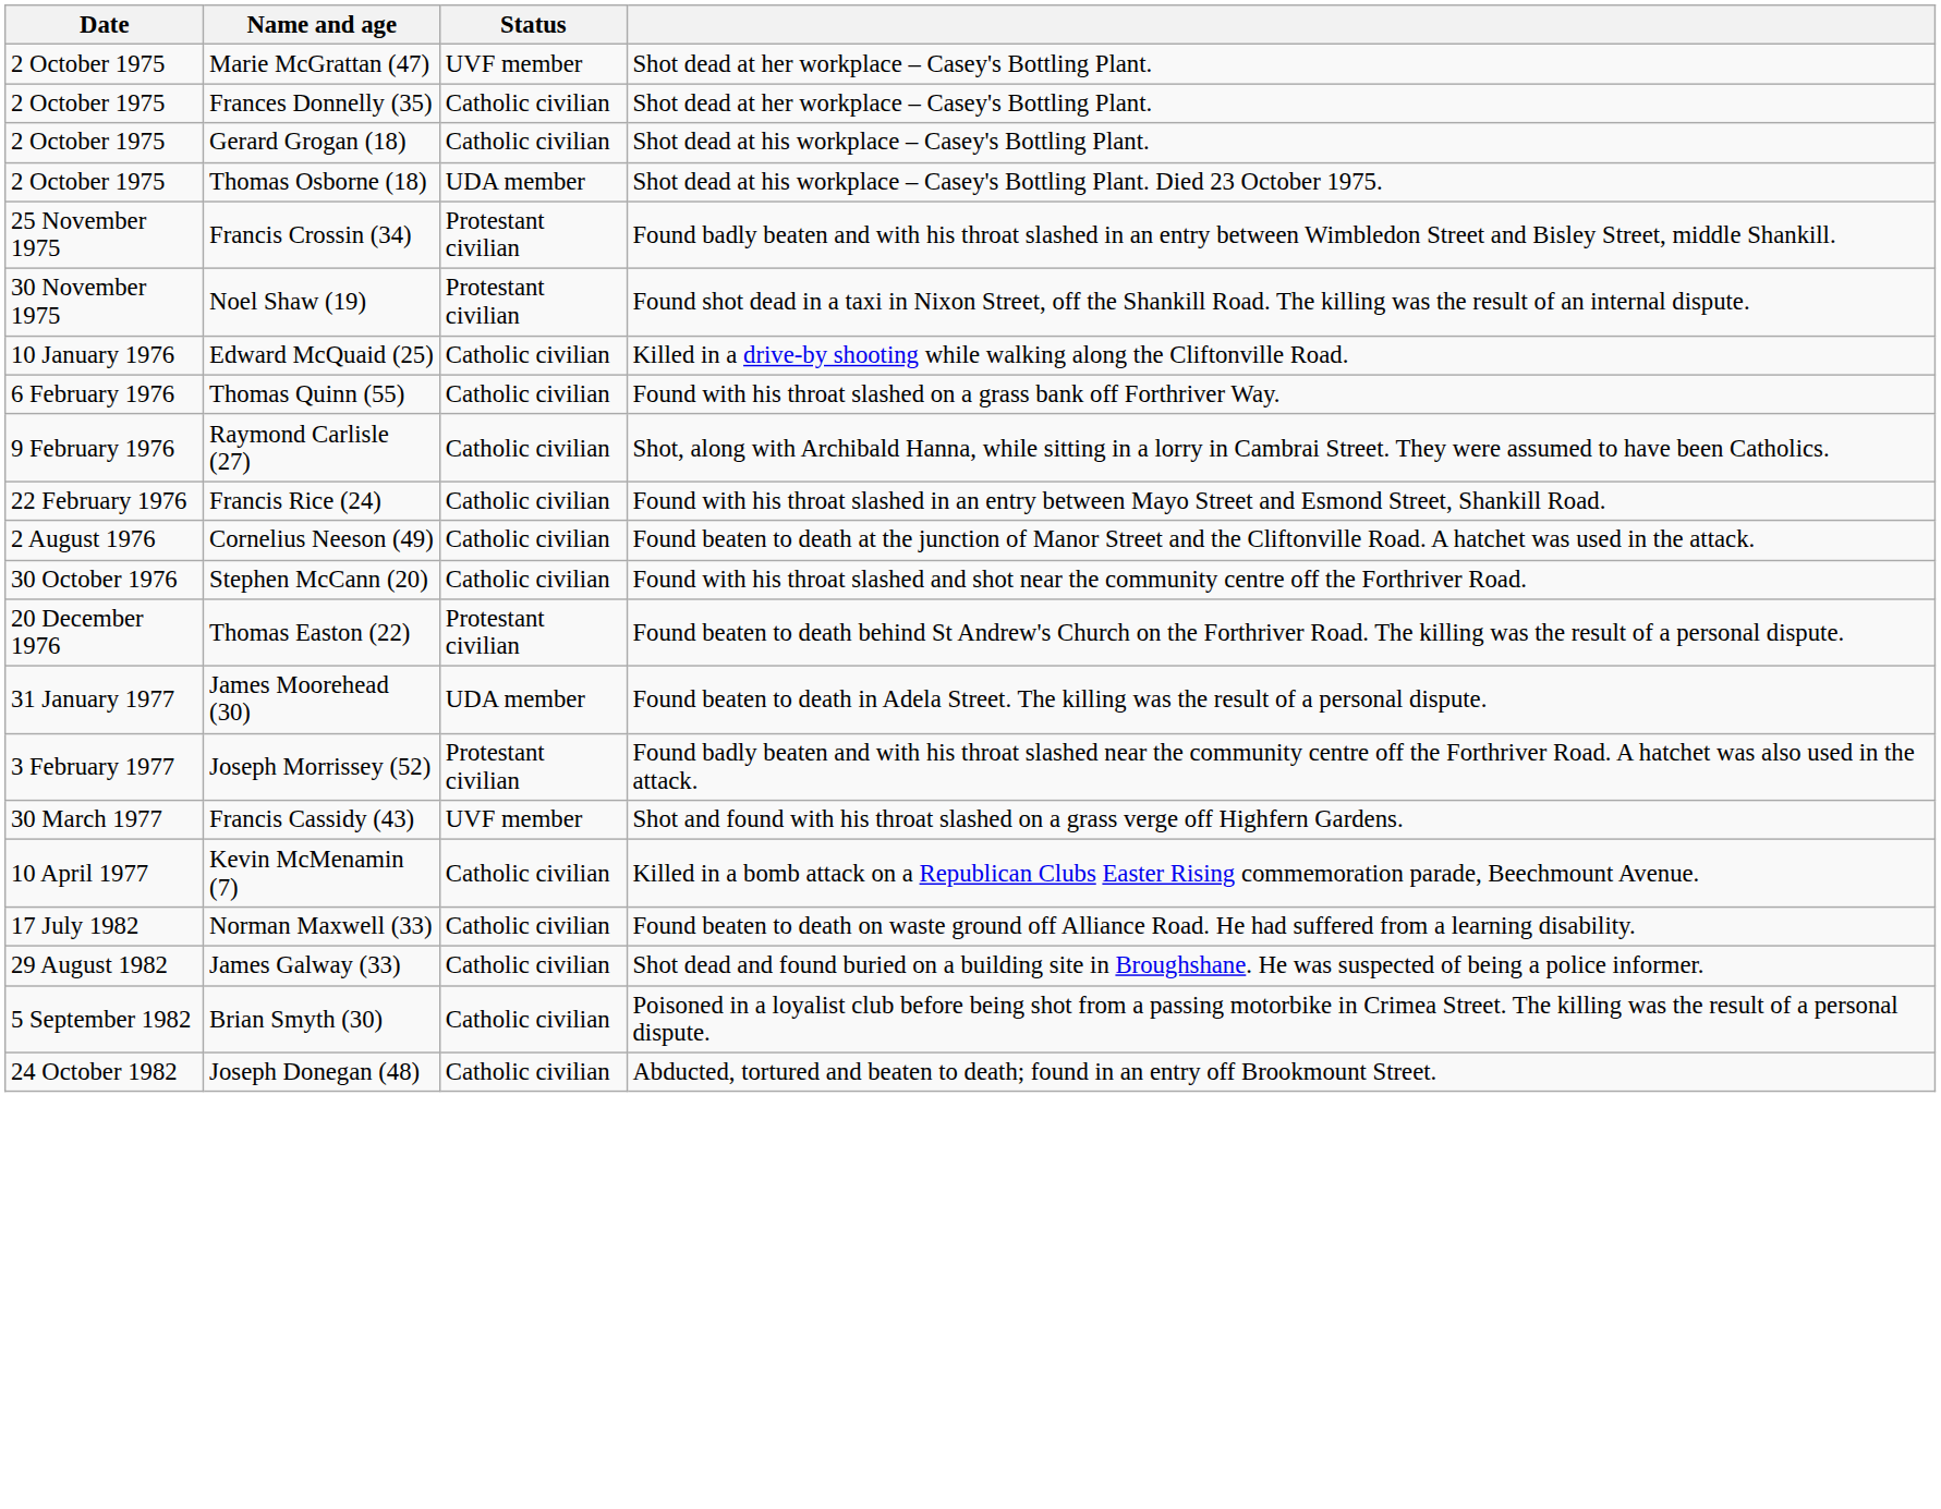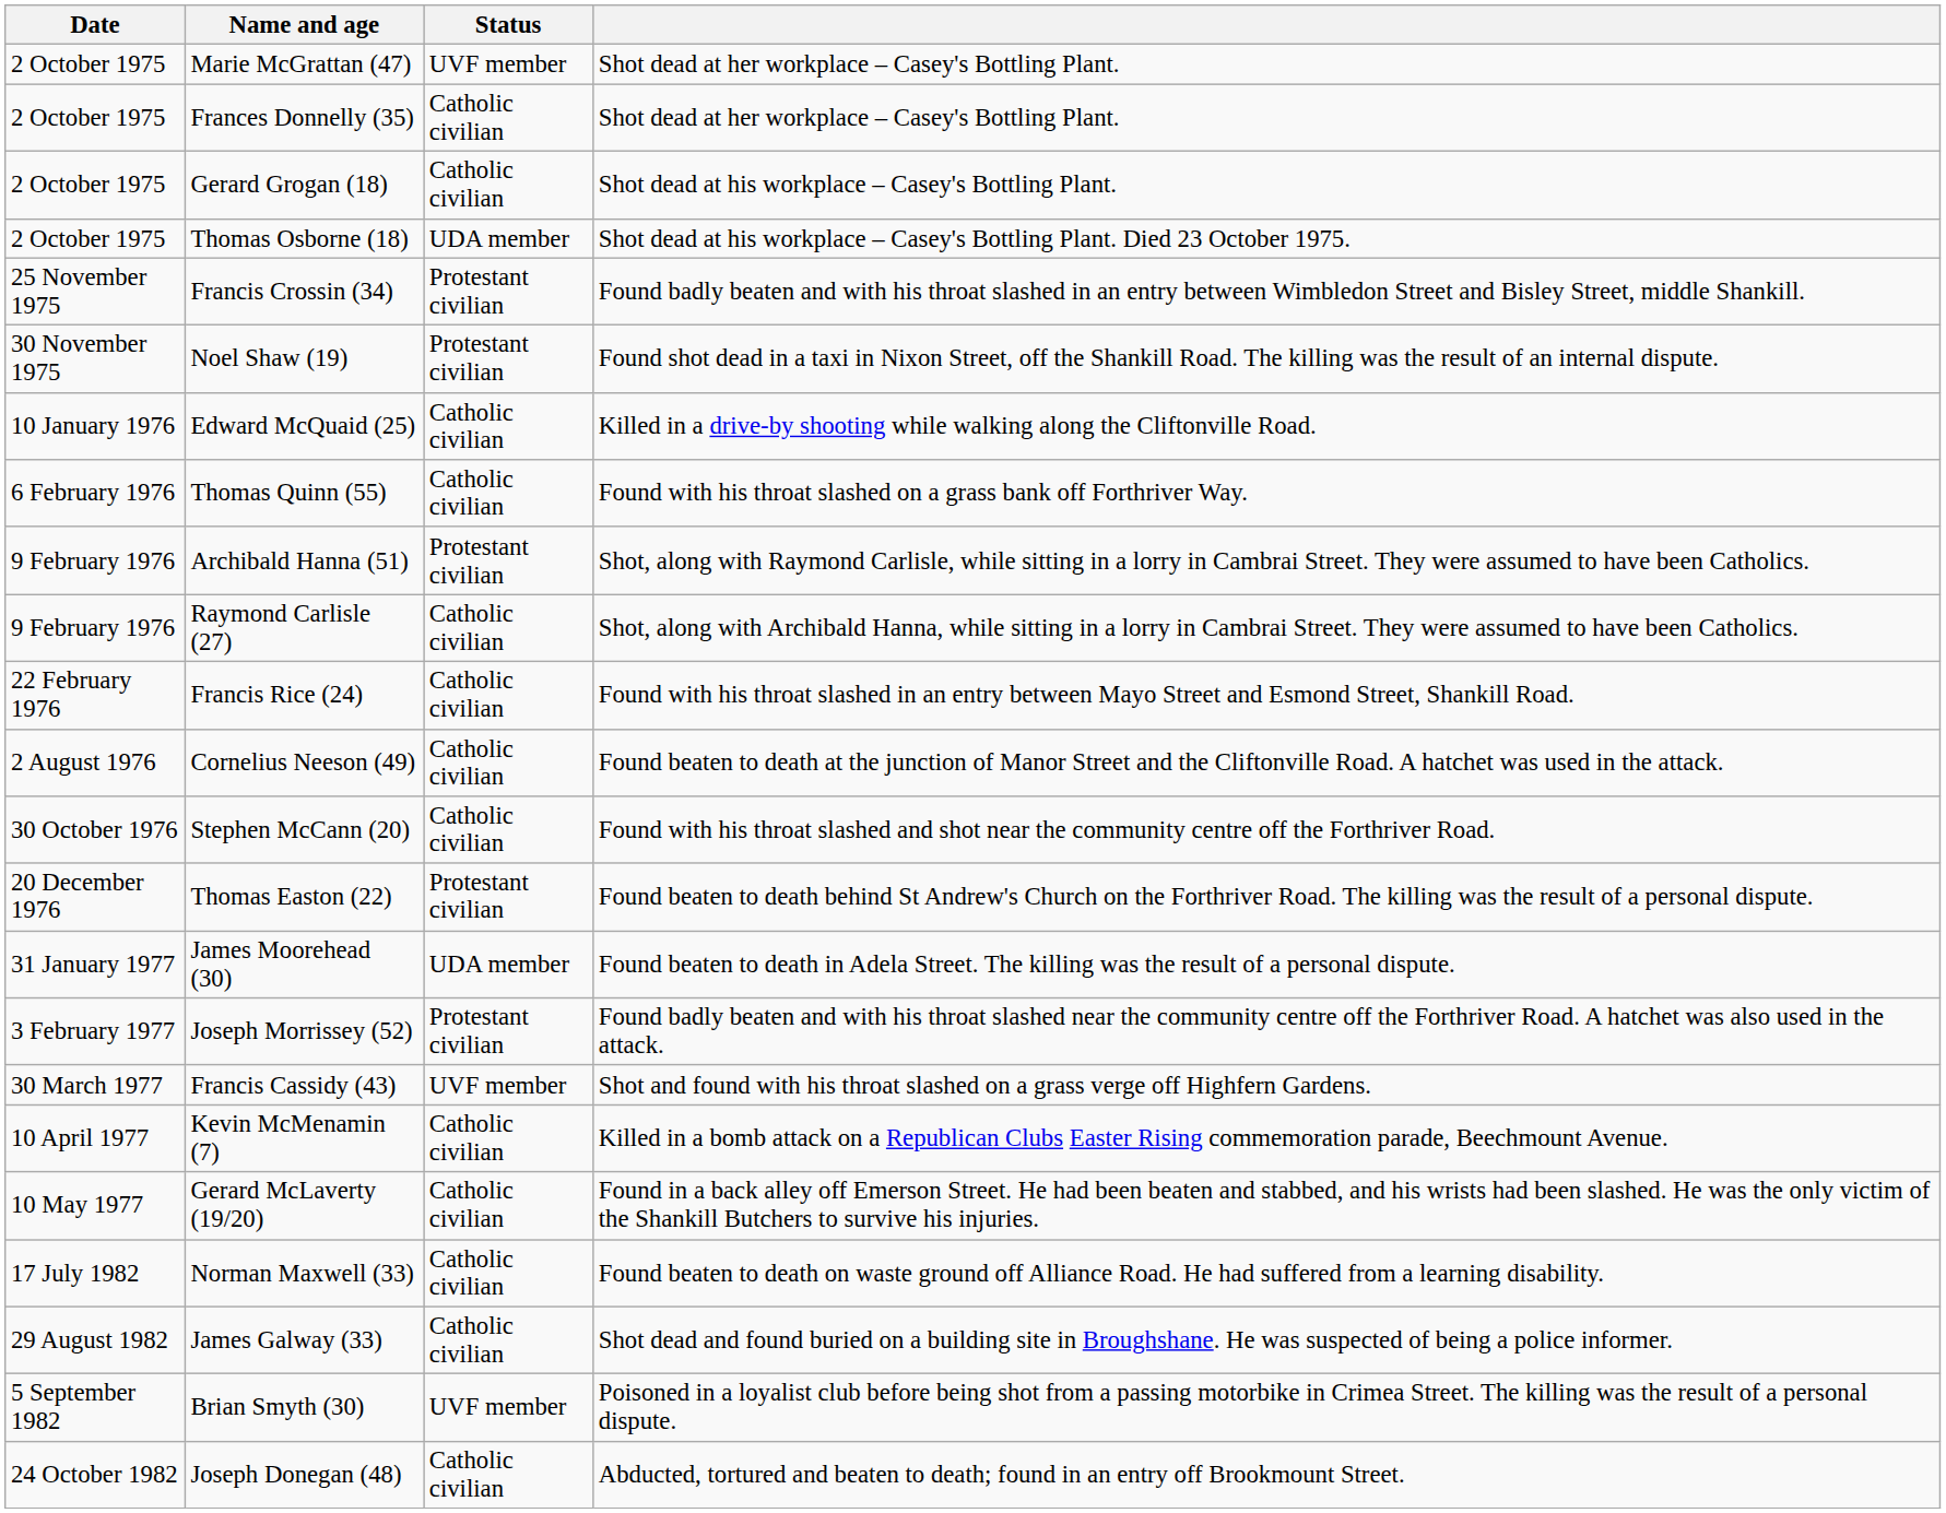 <table class="wikitable sortable">
 <tr>
 <th>Date</th>
 <th>Name and age</th>
 <th>Status</th>
 <th></th>
 </tr>
 <tr>
 <td>2 October 1975</td>
 <td>Marie McGrattan (47)</td>
 <td>UVF member</td>
 <td>Shot dead at her workplace – Casey's Bottling Plant.</td>
 </tr>
 <tr>
 <td>2 October 1975</td>
 <td>Frances Donnelly (35)</td>
 <td>Catholic civilian</td>
 <td>Shot dead at her workplace – Casey's Bottling Plant.</td>
 </tr>
 <tr>
 <td>2 October 1975</td>
 <td>Gerard Grogan (18)</td>
 <td>Catholic civilian</td>
 <td>Shot dead at his workplace – Casey's Bottling Plant.</td>
 </tr>
 <tr>
 <td>2 October 1975</td>
 <td>Thomas Osborne (18)</td>
 <td>UDA member</td>
 <td>Shot dead at his workplace – Casey's Bottling Plant. Died 23 October 1975.</td>
 </tr>
 <tr>
 <td>25 November 1975</td>
 <td>Francis Crossin (34)</td>
 <td>Protestant civilian</td>
 <td>Found badly beaten and with his throat slashed in an entry between Wimbledon Street and Bisley Street, middle Shankill.</td>
 </tr>
 <tr>
 <td>30 November 1975</td>
 <td>Noel Shaw (19)</td>
 <td>Protestant civilian</td>
 <td>Found shot dead in a taxi in Nixon Street, off the Shankill Road. The killing was the result of an internal dispute.</td>
 </tr>
 <tr>
 <td>10 January 1976</td>
 <td>Edward McQuaid (25)</td>
 <td>Catholic civilian</td>
 <td>Killed in a <a href='#'>drive-by shooting</a> while walking along the Cliftonville Road.</td>
 </tr>
 <tr>
 <td>6 February 1976</td>
 <td>Thomas Quinn (55)</td>
 <td>Catholic civilian</td>
 <td>Found with his throat slashed on a grass bank off Forthriver Way.</td>
 </tr>
 <tr>
 <td>9 February 1976</td>
+<td>Archibald Hanna (51)</td>
+<td>Protestant civilian</td>
+<td>Shot, along with Raymond Carlisle, while sitting in a lorry in Cambrai Street. They were assumed to have been Catholics.</td>
+</tr>
+<tr>
+<td>9 February 1976</td>
 <td>Raymond Carlisle (27)</td>
 <td>Catholic civilian</td>
 <td>Shot, along with Archibald Hanna, while sitting in a lorry in Cambrai Street. They were assumed to have been Catholics.</td>
 </tr>
 <tr>
 <td>22 February 1976</td>
 <td>Francis Rice (24)</td>
 <td>Catholic civilian</td>
 <td>Found with his throat slashed in an entry between Mayo Street and Esmond Street, Shankill Road.</td>
 </tr>
 <tr>
 <td>2 August 1976</td>
 <td>Cornelius Neeson (49)</td>
 <td>Catholic civilian</td>
 <td>Found beaten to death at the junction of Manor Street and the Cliftonville Road. A hatchet was used in the attack.</td>
 </tr>
 <tr>
 <td>30 October 1976</td>
 <td>Stephen McCann (20)</td>
 <td>Catholic civilian</td>
 <td>Found with his throat slashed and shot near the community centre off the Forthriver Road.</td>
 </tr>
 <tr>
 <td>20 December 1976</td>
 <td>Thomas Easton (22)</td>
 <td>Protestant civilian</td>
 <td>Found beaten to death behind St Andrew's Church on the Forthriver Road. The killing was the result of a personal dispute.</td>
 </tr>
 <tr>
 <td>31 January 1977</td>
 <td>James Moorehead (30)</td>
 <td>UDA member</td>
 <td>Found beaten to death in Adela Street. The killing was the result of a personal dispute.</td>
 </tr>
 <tr>
 <td>3 February 1977</td>
 <td>Joseph Morrissey (52)</td>
 <td>Protestant civilian</td>
 <td>Found badly beaten and with his throat slashed near the community centre off the Forthriver Road. A hatchet was also used in the attack.</td>
 </tr>
 <tr>
 <td>30 March 1977</td>
 <td>Francis Cassidy (43)</td>
 <td>UVF member</td>
 <td>Shot and found with his throat slashed on a grass verge off Highfern Gardens.</td>
 </tr>
 <tr>
 <td>10 April 1977</td>
 <td>Kevin McMenamin (7)</td>
 <td>Catholic civilian</td>
 <td>Killed in a bomb attack on a <a href='#'>Republican Clubs</a> <a href='#'>Easter Rising</a> commemoration parade, Beechmount Avenue.</td>
 </tr>
 <tr>
+<td>10 May 1977</td>
+<td>Gerard McLaverty (19/20)</td>
+<td>Catholic civilian</td>
+<td>Found in a back alley off Emerson Street. He had been beaten and stabbed, and his wrists had been slashed. He was the only victim of the Shankill Butchers to survive his injuries.</td>
+</tr>
+<tr>
 <td>17 July 1982</td>
 <td>Norman Maxwell (33)</td>
 <td>Catholic civilian</td>
 <td>Found beaten to death on waste ground off Alliance Road. He had suffered from a learning disability.</td>
 </tr>
 <tr>
 <td>29 August 1982</td>
 <td>James Galway (33)</td>
 <td>Catholic civilian</td>
 <td>Shot dead and found buried on a building site in <a href='#'>Broughshane</a>. He was suspected of being a police informer.</td>
 </tr>
 <tr>
 <td>5 September 1982</td>
 <td>Brian Smyth (30)</td>
-<td>Catholic civilian</td>
+<td>UVF member</td>
 <td>Poisoned in a loyalist club before being shot from a passing motorbike in Crimea Street. The killing was the result of a personal dispute.</td>
 </tr>
 <tr>
 <td>24 October 1982</td>
 <td>Joseph Donegan (48)</td>
 <td>Catholic civilian</td>
 <td>Abducted, tortured and beaten to death; found in an entry off Brookmount Street.</td>
 </tr>
 </table>
